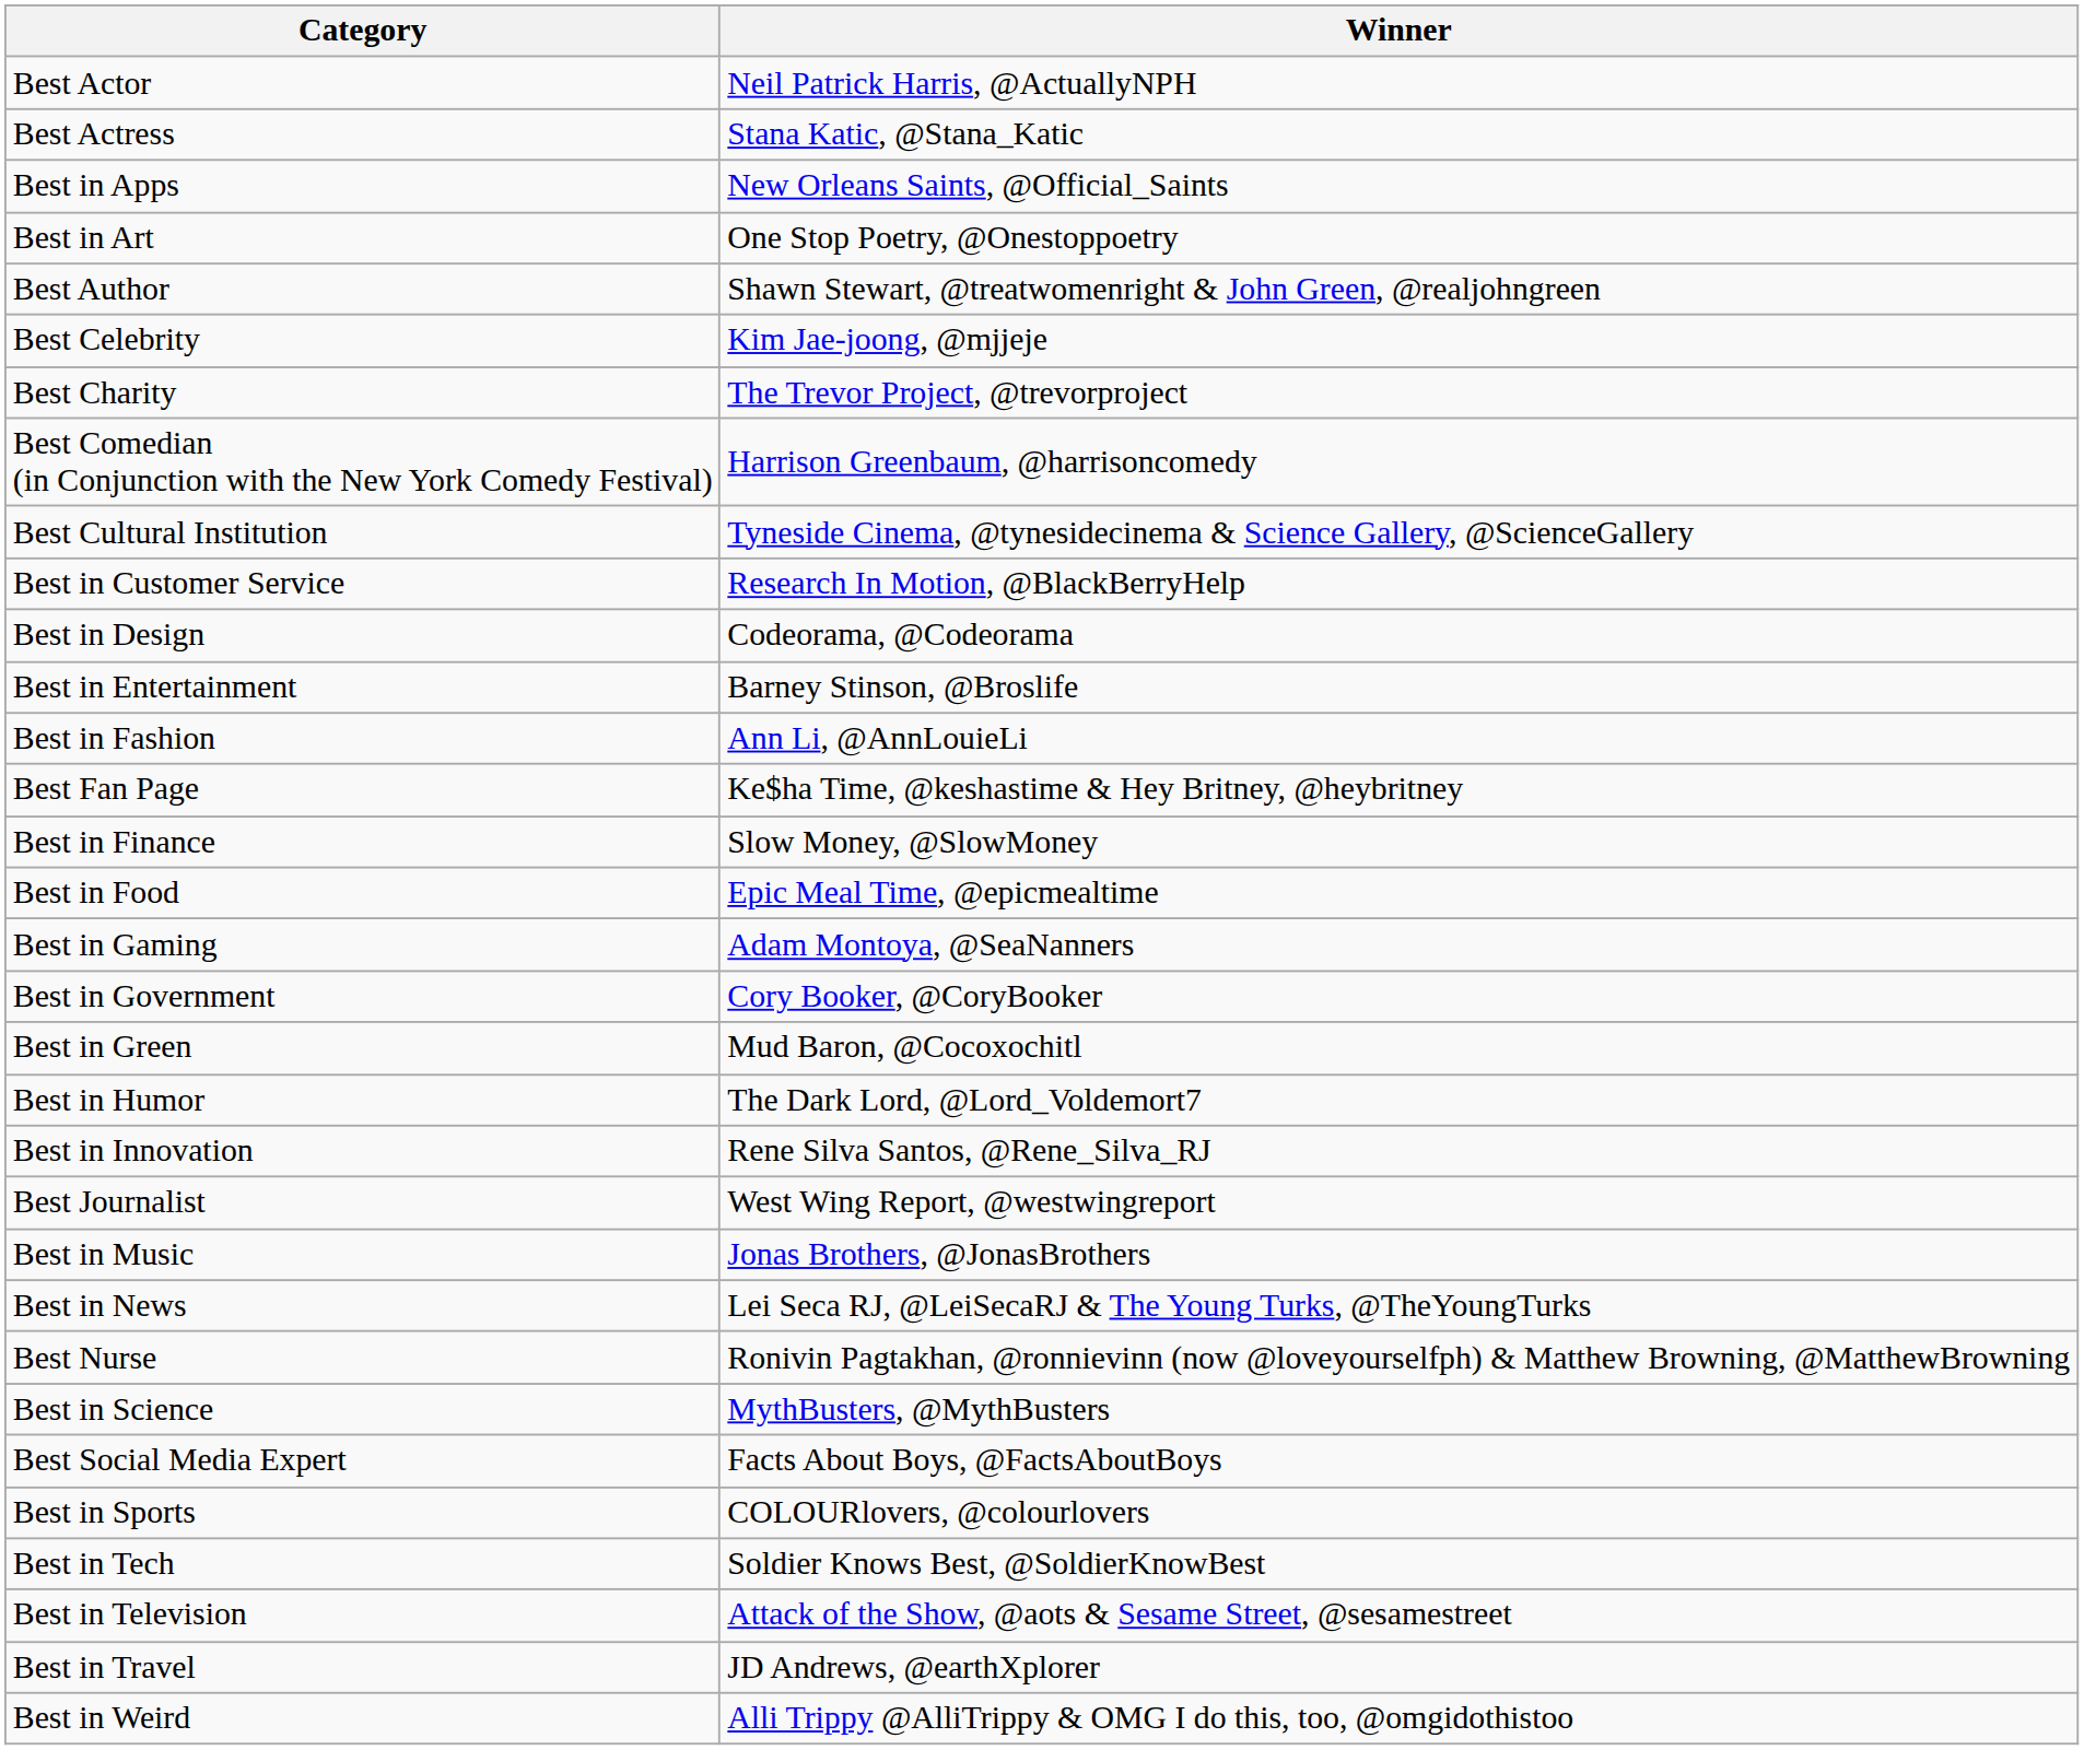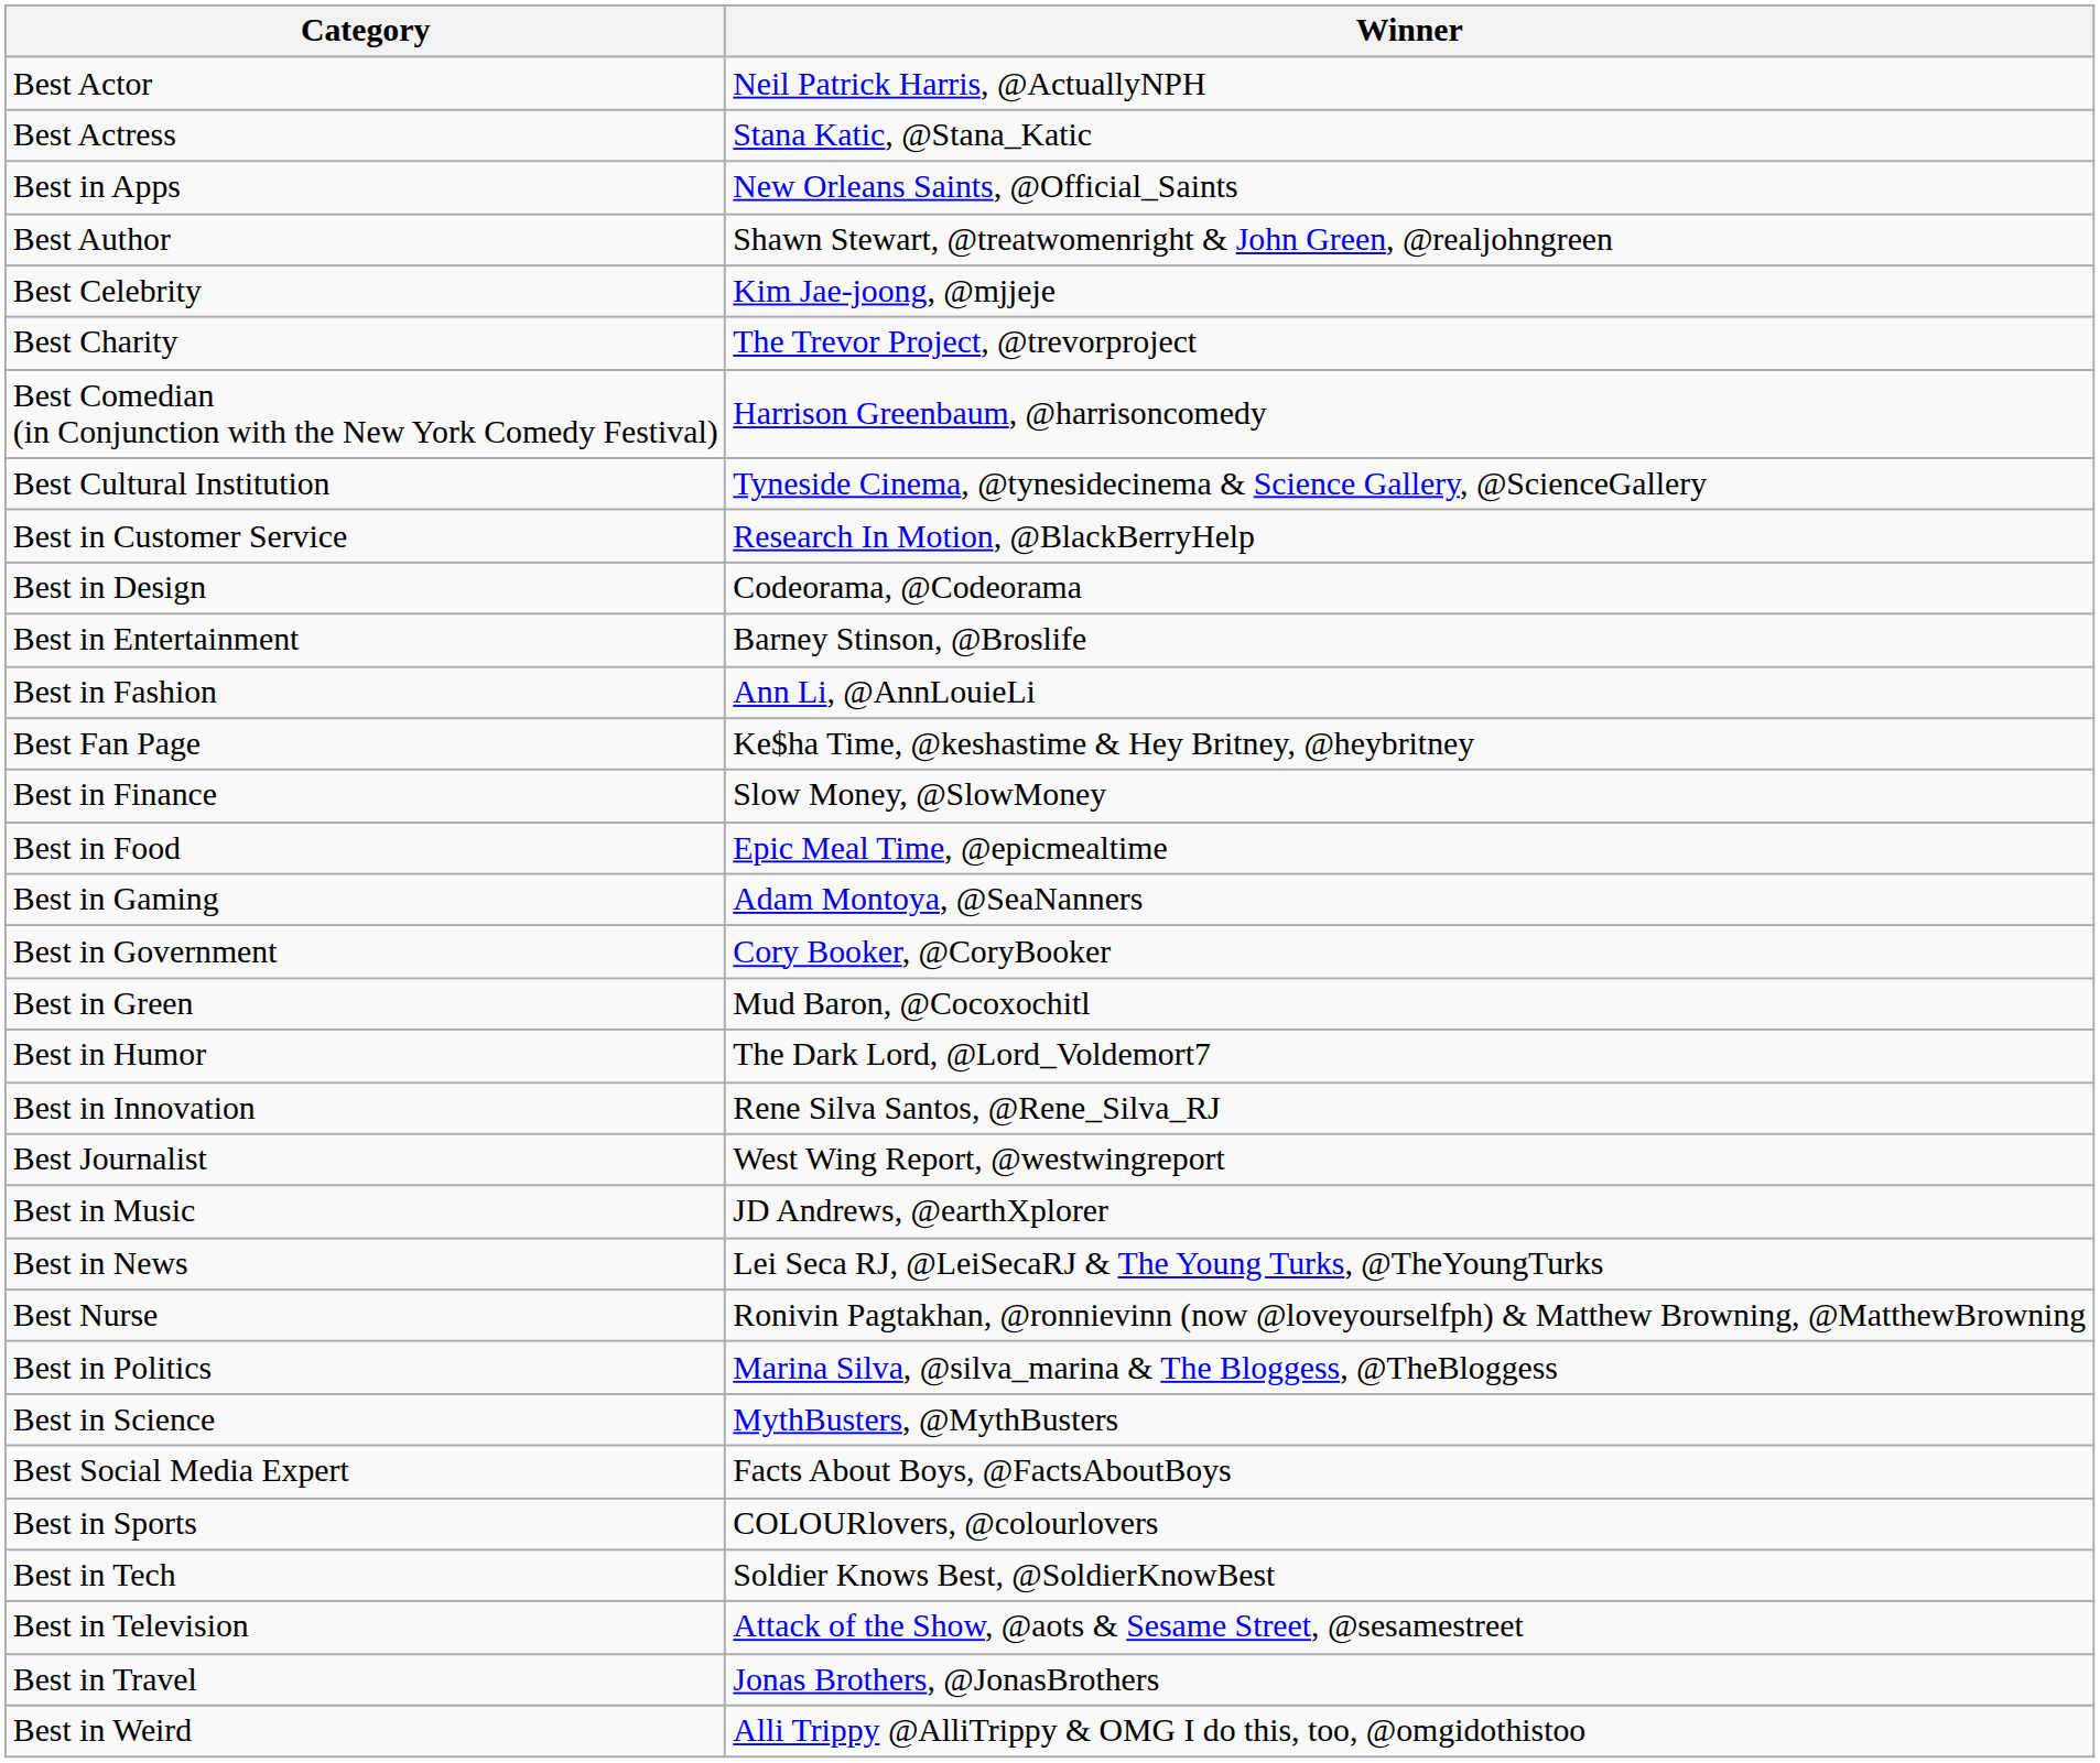 <table class="wikitable sortable">
 <tr>
 <th>Category</th>
 <th>Winner</th>
 </tr>
 <tr>
 <td>Best Actor</td>
 <td><a href='#'>Neil Patrick Harris</a>, @ActuallyNPH</td>
 </tr>
 <tr>
 <td>Best Actress</td>
 <td><a href='#'>Stana Katic</a>, @Stana_Katic</td>
 </tr>
 <tr>
 <td>Best in Apps</td>
 <td><a href='#'>New Orleans Saints</a>, @Official_Saints</td>
-</tr>
-<tr>
-<td>Best in Art</td>
-<td>One Stop Poetry, @Onestoppoetry</td>
 </tr>
 <tr>
 <td>Best Author</td>
 <td>Shawn Stewart, @treatwomenright & <a href='#'>John Green</a>, @realjohngreen</td>
 </tr>
 <tr>
 <td>Best Celebrity</td>
 <td><a href='#'>Kim Jae-joong</a>, @mjjeje</td>
 </tr>
 <tr>
 <td>Best Charity</td>
 <td><a href='#'>The Trevor Project</a>, @trevorproject</td>
 </tr>
 <tr>
 <td>Best Comedian<br>(in Conjunction with the New York Comedy Festival)</td>
 <td><a href='#'>Harrison Greenbaum</a>, @harrisoncomedy</td>
 </tr>
 <tr>
 <td>Best Cultural Institution</td>
 <td><a href='#'>Tyneside Cinema</a>, @tynesidecinema & <a href='#'>Science Gallery</a>, @ScienceGallery</td>
 </tr>
 <tr>
 <td>Best in Customer Service</td>
 <td><a href='#'>Research In Motion</a>, @BlackBerryHelp</td>
 </tr>
 <tr>
 <td>Best in Design</td>
 <td>Codeorama, @Codeorama</td>
 </tr>
 <tr>
 <td>Best in Entertainment</td>
 <td>Barney Stinson, @Broslife</td>
 </tr>
 <tr>
 <td>Best in Fashion</td>
 <td><a href='#'>Ann Li</a>, @AnnLouieLi</td>
 </tr>
 <tr>
 <td>Best Fan Page</td>
 <td>Ke$ha Time, @keshastime & Hey Britney, @heybritney</td>
 </tr>
 <tr>
 <td>Best in Finance</td>
 <td>Slow Money, @SlowMoney</td>
 </tr>
 <tr>
 <td>Best in Food</td>
 <td><a href='#'>Epic Meal Time</a>, @epicmealtime</td>
 </tr>
 <tr>
 <td>Best in Gaming</td>
 <td><a href='#'>Adam Montoya</a>, @SeaNanners</td>
 </tr>
 <tr>
 <td>Best in Government</td>
 <td><a href='#'>Cory Booker</a>, @CoryBooker</td>
 </tr>
 <tr>
 <td>Best in Green</td>
 <td>Mud Baron, @Cocoxochitl</td>
 </tr>
 <tr>
 <td>Best in Humor</td>
 <td>The Dark Lord, @Lord_Voldemort7</td>
 </tr>
 <tr>
 <td>Best in Innovation</td>
 <td>Rene Silva Santos, @Rene_Silva_RJ</td>
 </tr>
 <tr>
 <td>Best Journalist</td>
 <td>West Wing Report, @westwingreport</td>
 </tr>
 <tr>
 <td>Best in Music</td>
-<td><a href='#'>Jonas Brothers</a>, @JonasBrothers</td>
+<td>JD Andrews, @earthXplorer</td>
 </tr>
 <tr>
 <td>Best in News</td>
 <td>Lei Seca RJ, @LeiSecaRJ & <a href='#'>The Young Turks</a>, @TheYoungTurks</td>
 </tr>
 <tr>
 <td>Best Nurse</td>
 <td>Ronivin Pagtakhan, @ronnievinn (now @loveyourselfph) & Matthew Browning, @MatthewBrowning</td>
+</tr>
+<tr>
+<td>Best in Politics</td>
+<td><a href='#'>Marina Silva</a>, @silva_marina & <a href='#'>The Bloggess</a>, @TheBloggess</td>
 </tr>
 <tr>
 <td>Best in Science</td>
 <td><a href='#'>MythBusters</a>, @MythBusters</td>
 </tr>
 <tr>
 <td>Best Social Media Expert</td>
 <td>Facts About Boys, @FactsAboutBoys</td>
 </tr>
 <tr>
 <td>Best in Sports</td>
 <td>COLOURlovers, @colourlovers</td>
 </tr>
 <tr>
 <td>Best in Tech</td>
 <td>Soldier Knows Best, @SoldierKnowBest</td>
 </tr>
 <tr>
 <td>Best in Television</td>
 <td><a href='#'>Attack of the Show</a>, @aots & <a href='#'>Sesame Street</a>, @sesamestreet</td>
 </tr>
 <tr>
 <td>Best in Travel</td>
-<td>JD Andrews, @earthXplorer</td>
+<td><a href='#'>Jonas Brothers</a>, @JonasBrothers</td>
 </tr>
 <tr>
 <td>Best in Weird</td>
 <td><a href='#'>Alli Trippy</a> @AlliTrippy & OMG I do this, too, @omgidothistoo</td>
 </tr>
 </table>
